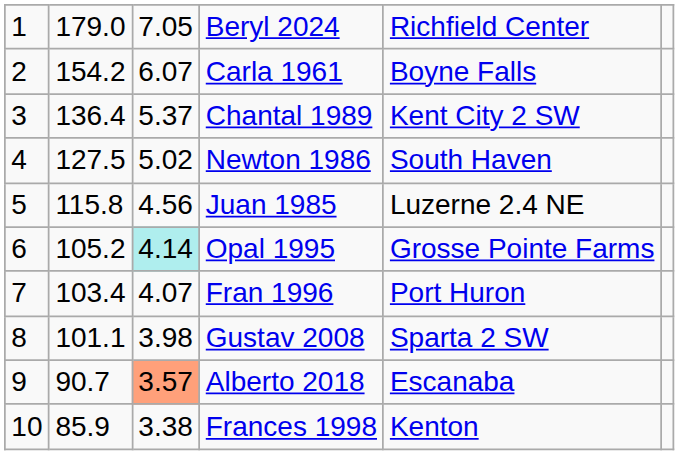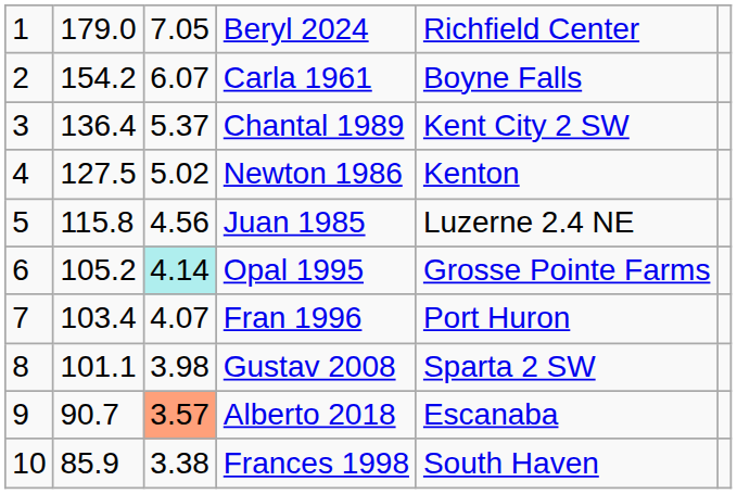 <table class="wikitable">
 <tr>
 <td>1</td>
 <td>179.0</td>
 <td>7.05</td>
 <td><a href='#'>Beryl 2024</a></td>
 <td><a href='#'>Richfield Center</a></td>
 <td></td>
 </tr>
 <tr>
 <td>2</td>
 <td>154.2</td>
 <td>6.07</td>
 <td><a href='#'>Carla 1961</a></td>
 <td><a href='#'>Boyne Falls</a></td>
 <td></td>
 </tr>
 <tr>
 <td>3</td>
 <td>136.4</td>
 <td>5.37</td>
 <td><a href='#'>Chantal 1989</a></td>
 <td><a href='#'>Kent City 2 SW</a></td>
 <td></td>
 </tr>
 <tr>
 <td>4</td>
 <td>127.5</td>
 <td>5.02</td>
 <td><a href='#'>Newton 1986</a></td>
-<td><a href='#'>South Haven</a></td>
+<td><a href='#'>Kenton</a></td>
 <td></td>
 </tr>
 <tr>
 <td>5</td>
 <td>115.8</td>
 <td>4.56</td>
 <td><a href='#'>Juan 1985</a></td>
 <td>Luzerne 2.4 NE</td>
 <td></td>
 </tr>
 <tr>
 <td>6</td>
 <td>105.2</td>
 <td style="background: paleturquoise;">4.14</td>
 <td><a href='#'>Opal 1995</a></td>
 <td><a href='#'>Grosse Pointe Farms</a></td>
 <td></td>
 </tr>
 <tr>
 <td>7</td>
 <td>103.4</td>
 <td>4.07</td>
 <td><a href='#'>Fran 1996</a></td>
 <td><a href='#'>Port Huron</a></td>
 <td></td>
 </tr>
 <tr>
 <td>8</td>
 <td>101.1</td>
 <td>3.98</td>
 <td><a href='#'>Gustav 2008</a></td>
 <td><a href='#'>Sparta 2 SW</a></td>
 <td></td>
 </tr>
 <tr>
 <td>9</td>
 <td>90.7</td>
 <td style="background: lightsalmon;">3.57</td>
 <td><a href='#'>Alberto 2018</a></td>
 <td><a href='#'>Escanaba</a></td>
 <td></td>
 </tr>
 <tr>
 <td>10</td>
 <td>85.9</td>
 <td>3.38</td>
 <td><a href='#'>Frances 1998</a></td>
-<td><a href='#'>Kenton</a></td>
+<td><a href='#'>South Haven</a></td>
 <td></td>
 </tr>
 </table>
